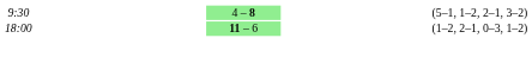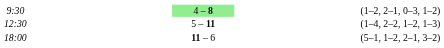 <table style="text-align:center">
 <tr>
 <th width=100></th>
 <th width=200></th>
 <th width=100></th>
 <th width=200></th>
 </tr>
 <tr>
 <td><em>9:30</em></td>
 <td align=right></td>
 <td style="background: lightgreen;">4 – <strong>8</strong></td>
 <td align=left><strong></strong></td>
-<td>(5–1, 1–2, 2–1, 3–2)</td>
+<td>(1–2, 2–1, 0–3, 1–2)</td>
+</tr>
+<tr>
+<td><em>12:30</em></td>
+<td align=right></td>
+<td>5 – <strong>11</strong></td>
+<td align=left><strong></strong></td>
+<td>(1–4, 2–2, 1–2, 1–3)</td>
 </tr>
 <tr>
 <td><em>18:00</em></td>
 <td align=right><strong></strong></td>
-<td style="background: lightgreen;"><strong>11</strong> – 6</td>
+<td><strong>11</strong> – 6</td>
 <td align=left></td>
-<td>(1–2, 2–1, 0–3, 1–2)</td>
+<td>(5–1, 1–2, 2–1, 3–2)</td>
 </tr>
 </table>
